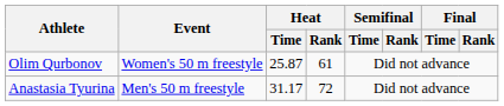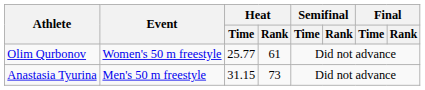 <table class=wikitable style="font-size:90%">
 <tr>
 <th rowspan="2">Athlete</th>
 <th rowspan="2">Event</th>
 <th colspan="2">Heat</th>
 <th colspan="2">Semifinal</th>
 <th colspan="2">Final</th>
 </tr>
 <tr style="font-size:95%">
 <th>Time</th>
 <th>Rank</th>
 <th>Time</th>
 <th>Rank</th>
 <th>Time</th>
 <th>Rank</th>
 </tr>
 <tr align=center>
 <td align=left><a href='#'>Olim Qurbonov</a></td>
 <td align=left><a href='#'>Women's 50 m freestyle</a></td>
-<td>25.87</td>
+<td>25.77</td>
 <td>61</td>
 <td colspan=4>Did not advance</td>
 </tr>
 <tr align=center>
 <td align=left><a href='#'>Anastasia Tyurina</a></td>
 <td align=left><a href='#'>Men's 50 m freestyle</a></td>
-<td>31.17</td>
-<td>72</td>
+<td>31.15</td>
+<td>73</td>
 <td colspan=4>Did not advance</td>
 </tr>
 </table>
